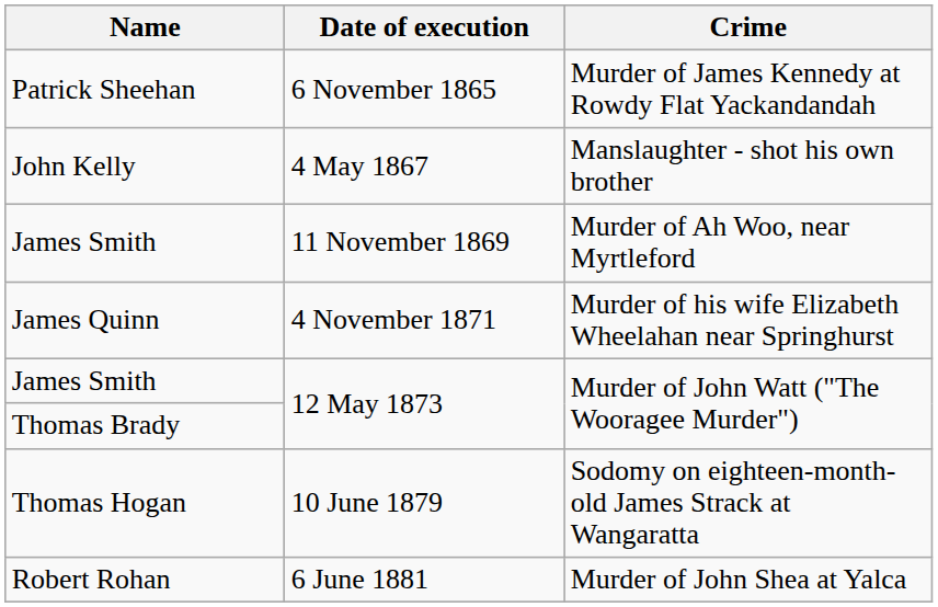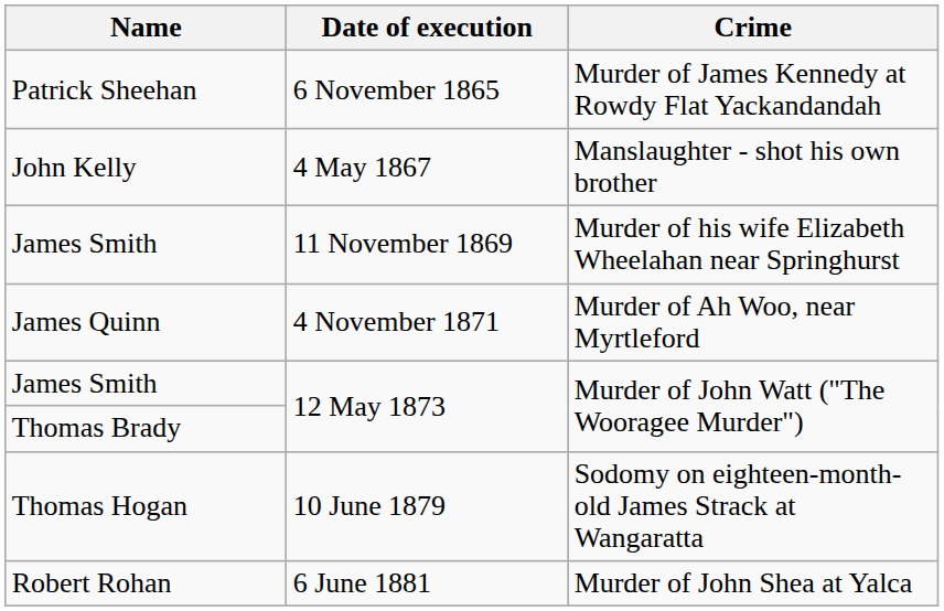 <table class="wikitable">
 <tr>
 <th width=150>Name</th>
 <th width=150>Date of execution</th>
 <th width=200>Crime</th>
 </tr>
 <tr>
 <td>Patrick Sheehan</td>
 <td>6 November 1865</td>
 <td>Murder of James Kennedy at Rowdy Flat Yackandandah</td>
 </tr>
 <tr>
 <td>John Kelly</td>
 <td>4 May 1867</td>
 <td>Manslaughter - shot his own brother</td>
 </tr>
 <tr>
 <td>James Smith</td>
 <td>11 November 1869</td>
-<td>Murder of Ah Woo, near Myrtleford</td>
+<td>Murder of his wife Elizabeth Wheelahan near Springhurst</td>
 </tr>
 <tr>
 <td>James Quinn</td>
 <td>4 November 1871</td>
-<td>Murder of his wife Elizabeth Wheelahan near Springhurst</td>
+<td>Murder of Ah Woo, near Myrtleford</td>
 </tr>
 <tr>
 <td>James Smith</td>
 <td rowspan=2>12 May 1873</td>
 <td rowspan=2>Murder of John Watt ("The Wooragee Murder")</td>
 </tr>
 <tr>
 <td>Thomas Brady</td>
 </tr>
 <tr>
 <td>Thomas Hogan</td>
 <td>10 June 1879</td>
 <td>Sodomy on eighteen-month-old James Strack at Wangaratta</td>
 </tr>
 <tr>
 <td>Robert Rohan</td>
 <td>6 June 1881</td>
 <td>Murder of John Shea at Yalca</td>
 </tr>
 </table>
